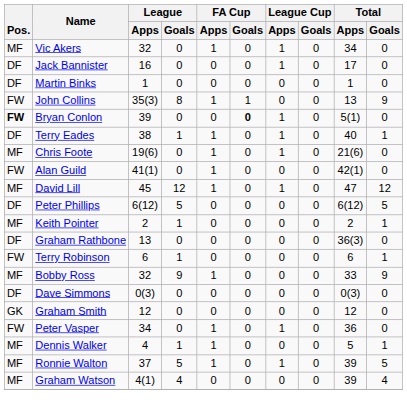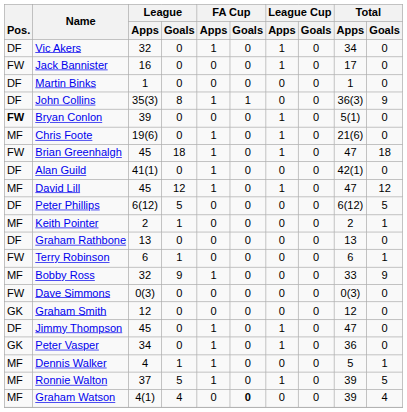 <table class="wikitable" style="text-align:center">
 <tr>
 <th rowspan="2" valign="bottom">Pos.</th>
 <th rowspan="2">Name</th>
 <th colspan="2" width="85">League</th>
 <th colspan="2" width="85">FA Cup</th>
 <th colspan="2" width="85">League Cup</th>
 <th colspan="2" width="85">Total</th>
 </tr>
 <tr>
 <th>Apps</th>
 <th>Goals</th>
 <th>Apps</th>
 <th>Goals</th>
 <th>Apps</th>
 <th>Goals</th>
 <th>Apps</th>
 <th>Goals</th>
 </tr>
 <tr>
-<td align="left">MF</td>
+<td align="left">DF</td>
 <td align="left"> <a href='#'>Vic Akers</a></td>
 <td>32</td>
 <td>0</td>
 <td>1</td>
 <td>0</td>
 <td>1</td>
 <td>0</td>
 <td>34</td>
 <td>0</td>
 </tr>
 <tr>
-<td align="left">DF</td>
+<td align="left">FW</td>
 <td align="left"> <a href='#'>Jack Bannister</a></td>
 <td>16</td>
 <td>0</td>
 <td>0</td>
 <td>0</td>
 <td>1</td>
 <td>0</td>
 <td>17</td>
 <td>0</td>
 </tr>
 <tr>
 <td align="left">DF</td>
 <td align="left"> <a href='#'>Martin Binks</a></td>
 <td>1</td>
 <td>0</td>
 <td>0</td>
 <td>0</td>
 <td>0</td>
 <td>0</td>
 <td>1</td>
 <td>0</td>
 </tr>
 <tr>
-<td align="left">FW</td>
+<td align="left">DF</td>
 <td align="left"> <a href='#'>John Collins</a></td>
 <td>35(3)</td>
 <td>8</td>
 <td>1</td>
 <td>1</td>
 <td>0</td>
 <td>0</td>
-<td>13</td>
+<td>36(3)</td>
 <td>9</td>
 </tr>
 <tr>
 <td align="left"><strong>FW</strong></td>
 <td align="left"> <a href='#'>Bryan Conlon</a></td>
 <td>39</td>
 <td>0</td>
 <td>0</td>
-<td><strong>0</strong></td>
+<td>0</td>
 <td>1</td>
 <td>0</td>
 <td>5(1)</td>
 <td>0</td>
-</tr>
-<tr>
-<td align="left">DF</td>
-<td align="left"> <a href='#'>Terry Eades</a></td>
-<td>38</td>
-<td>1</td>
-<td>1</td>
-<td>0</td>
-<td>1</td>
-<td>0</td>
-<td>40</td>
-<td>1</td>
 </tr>
 <tr>
 <td align="left">MF</td>
 <td align="left"> <a href='#'>Chris Foote</a></td>
 <td>19(6)</td>
 <td>0</td>
 <td>1</td>
 <td>0</td>
 <td>1</td>
 <td>0</td>
 <td>21(6)</td>
 <td>0</td>
 </tr>
 <tr>
 <td align="left">FW</td>
+<td align="left"> <a href='#'>Brian Greenhalgh</a></td>
+<td>45</td>
+<td>18</td>
+<td>1</td>
+<td>0</td>
+<td>1</td>
+<td>0</td>
+<td>47</td>
+<td>18</td>
+</tr>
+<tr>
+<td align="left">DF</td>
 <td align="left"> <a href='#'>Alan Guild</a></td>
 <td>41(1)</td>
 <td>0</td>
 <td>1</td>
 <td>0</td>
 <td>0</td>
 <td>0</td>
 <td>42(1)</td>
 <td>0</td>
 </tr>
 <tr>
 <td align="left">MF</td>
 <td align="left"> <a href='#'>David Lill</a></td>
 <td>45</td>
 <td>12</td>
 <td>1</td>
 <td>0</td>
 <td>1</td>
 <td>0</td>
 <td>47</td>
 <td>12</td>
 </tr>
 <tr>
 <td align="left">DF</td>
 <td align="left"> <a href='#'>Peter Phillips</a></td>
 <td>6(12)</td>
 <td>5</td>
 <td>0</td>
 <td>0</td>
 <td>0</td>
 <td>0</td>
 <td>6(12)</td>
 <td>5</td>
 </tr>
 <tr>
 <td align="left">MF</td>
 <td align="left"> <a href='#'>Keith Pointer</a></td>
 <td>2</td>
 <td>1</td>
 <td>0</td>
 <td>0</td>
 <td>0</td>
 <td>0</td>
 <td>2</td>
 <td>1</td>
 </tr>
 <tr>
 <td align="left">DF</td>
 <td align="left"> <a href='#'>Graham Rathbone</a></td>
 <td>13</td>
 <td>0</td>
 <td>0</td>
 <td>0</td>
 <td>0</td>
 <td>0</td>
-<td>36(3)</td>
+<td>13</td>
 <td>0</td>
 </tr>
 <tr>
 <td align="left">FW</td>
 <td align="left"> <a href='#'>Terry Robinson</a></td>
 <td>6</td>
 <td>1</td>
 <td>0</td>
 <td>0</td>
 <td>0</td>
 <td>0</td>
 <td>6</td>
 <td>1</td>
 </tr>
 <tr>
 <td align="left">MF</td>
 <td align="left"> <a href='#'>Bobby Ross</a></td>
 <td>32</td>
 <td>9</td>
 <td>1</td>
 <td>0</td>
 <td>0</td>
 <td>0</td>
 <td>33</td>
 <td>9</td>
 </tr>
 <tr>
-<td align="left">DF</td>
+<td align="left">FW</td>
 <td align="left"> <a href='#'>Dave Simmons</a></td>
 <td>0(3)</td>
 <td>0</td>
 <td>0</td>
 <td>0</td>
 <td>0</td>
 <td>0</td>
 <td>0(3)</td>
 <td>0</td>
 </tr>
 <tr>
 <td align="left">GK</td>
 <td align="left"> <a href='#'>Graham Smith</a></td>
 <td>12</td>
 <td>0</td>
 <td>0</td>
 <td>0</td>
 <td>0</td>
 <td>0</td>
 <td>12</td>
 <td>0</td>
 </tr>
 <tr>
-<td align="left">FW</td>
+<td align="left">DF</td>
+<td align="left"> <a href='#'>Jimmy Thompson</a></td>
+<td>45</td>
+<td>0</td>
+<td>1</td>
+<td>0</td>
+<td>1</td>
+<td>0</td>
+<td>47</td>
+<td>0</td>
+</tr>
+<tr>
+<td align="left">GK</td>
 <td align="left"> <a href='#'>Peter Vasper</a></td>
 <td>34</td>
 <td>0</td>
 <td>1</td>
 <td>0</td>
 <td>1</td>
 <td>0</td>
 <td>36</td>
 <td>0</td>
 </tr>
 <tr>
 <td align="left">MF</td>
 <td align="left"> <a href='#'>Dennis Walker</a></td>
 <td>4</td>
 <td>1</td>
 <td>1</td>
 <td>0</td>
 <td>0</td>
 <td>0</td>
 <td>5</td>
 <td>1</td>
 </tr>
 <tr>
 <td align="left">MF</td>
 <td align="left"> <a href='#'>Ronnie Walton</a></td>
 <td>37</td>
 <td>5</td>
 <td>1</td>
 <td>0</td>
 <td>1</td>
 <td>0</td>
 <td>39</td>
 <td>5</td>
 </tr>
 <tr>
 <td align="left">MF</td>
 <td align="left"> <a href='#'>Graham Watson</a></td>
 <td>4(1)</td>
 <td>4</td>
 <td>0</td>
-<td>0</td>
+<td><strong>0</strong></td>
 <td>0</td>
 <td>0</td>
 <td>39</td>
 <td>4</td>
 </tr>
 <tr>
 </tr>
 </table>
